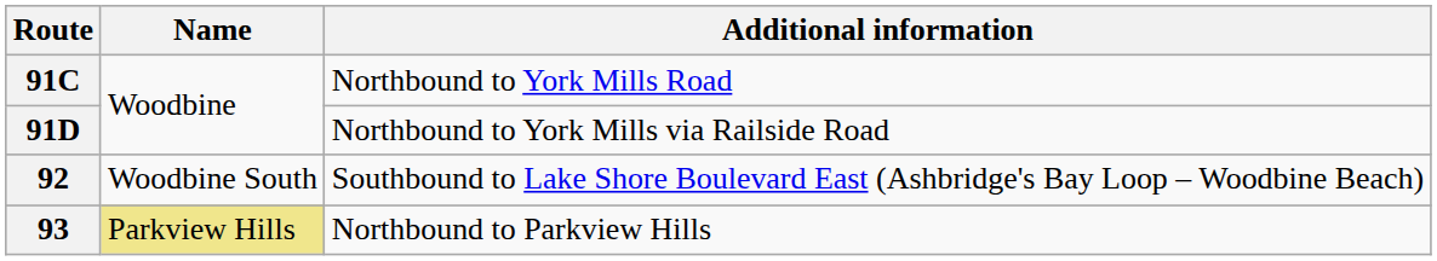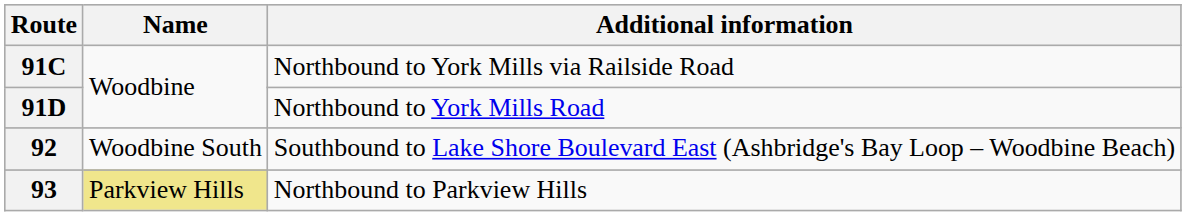 <table class="wikitable">
 <tr>
 <th>Route</th>
 <th>Name</th>
 <th>Additional information</th>
 </tr>
 <tr>
 <th>91C</th>
 <td rowspan="2">Woodbine</td>
-<td>Northbound to <a href='#'>York Mills Road</a></td>
+<td>Northbound to York Mills via Railside Road<br></td>
 </tr>
 <tr>
 <th>91D</th>
-<td>Northbound to York Mills via Railside Road<br></td>
+<td>Northbound to <a href='#'>York Mills Road</a></td>
 </tr>
 <tr>
 <th>92</th>
 <td>Woodbine South</td>
 <td>Southbound to <a href='#'>Lake Shore Boulevard East</a> (Ashbridge's Bay Loop – Woodbine Beach)</td>
 </tr>
 <tr>
 <th>93</th>
 <td style="background: khaki;">Parkview Hills</td>
 <td>Northbound to Parkview Hills</td>
 </tr>
 </table>
